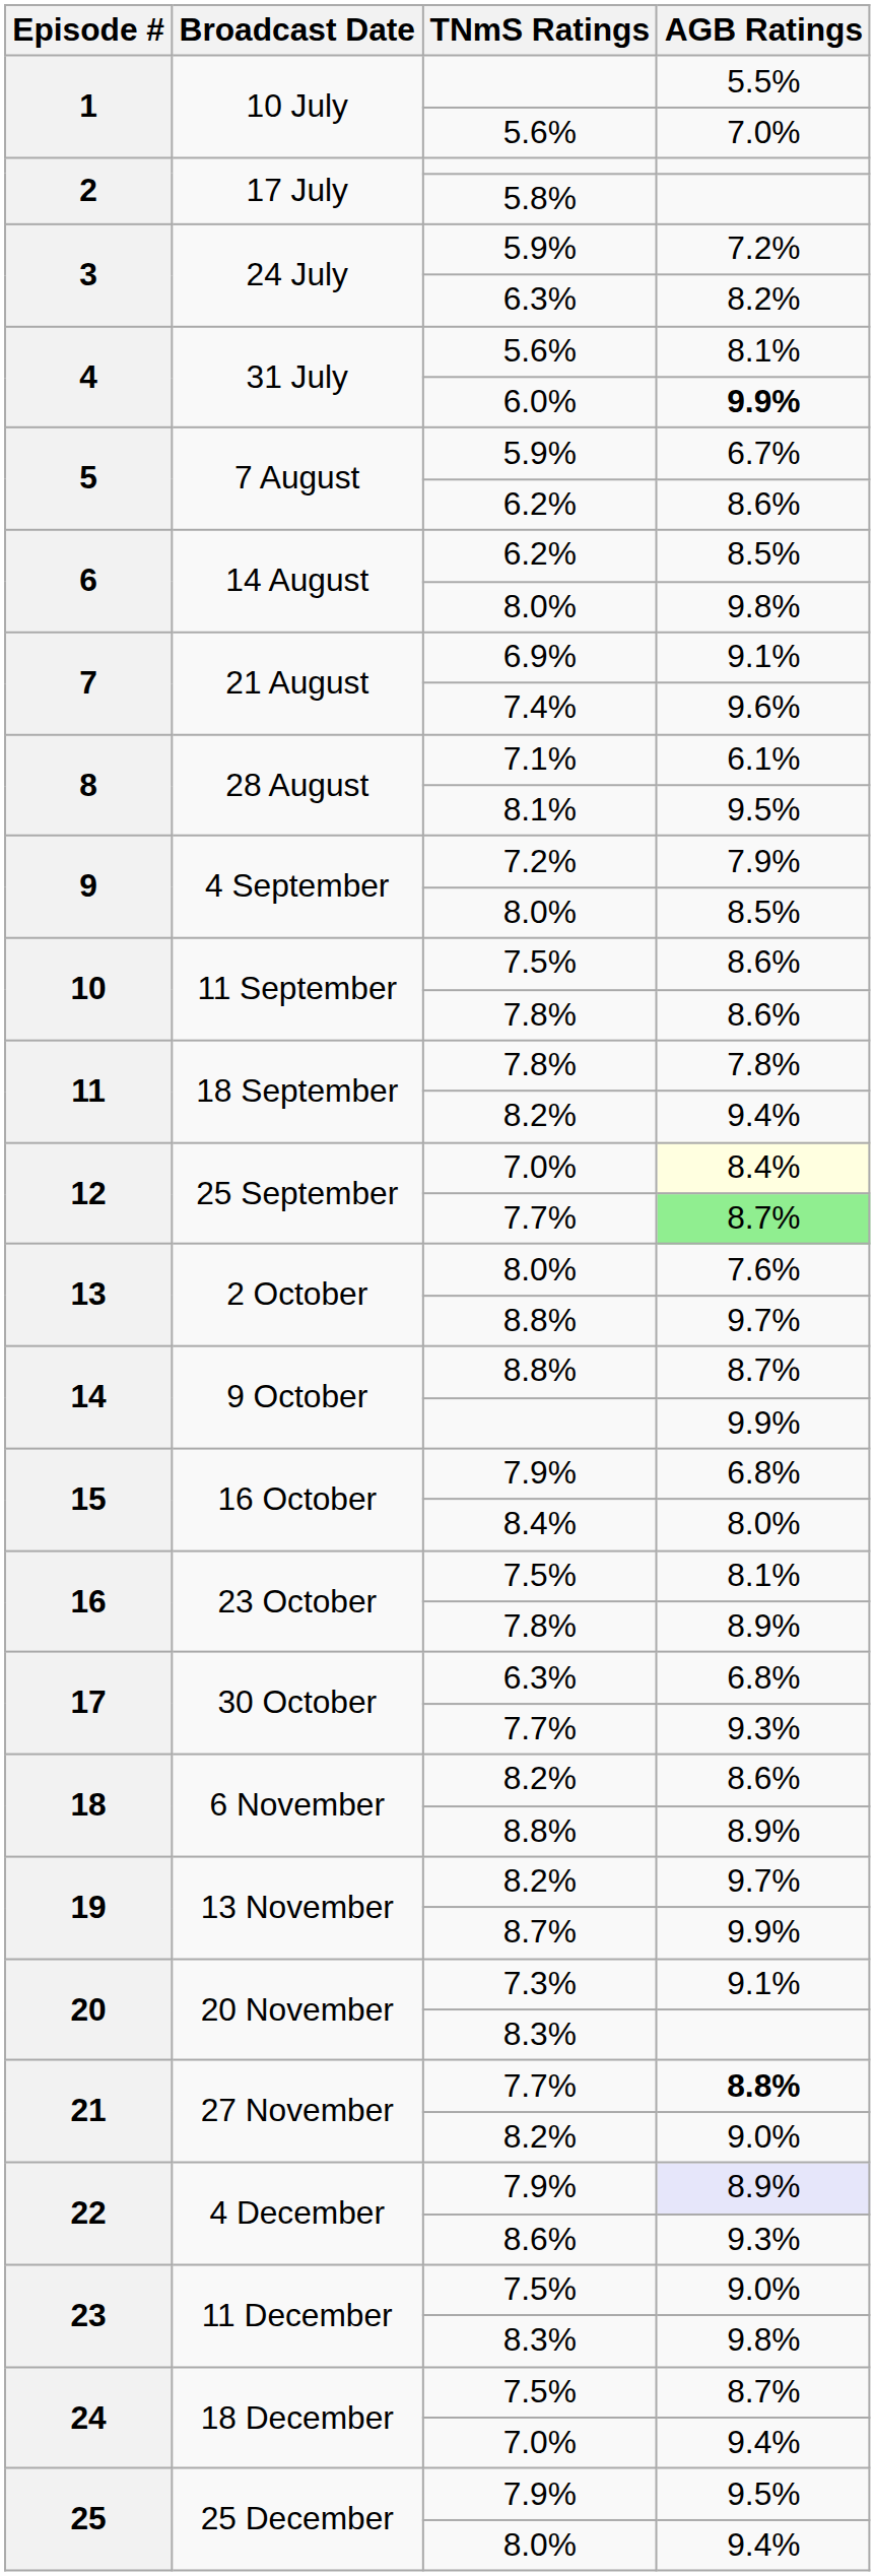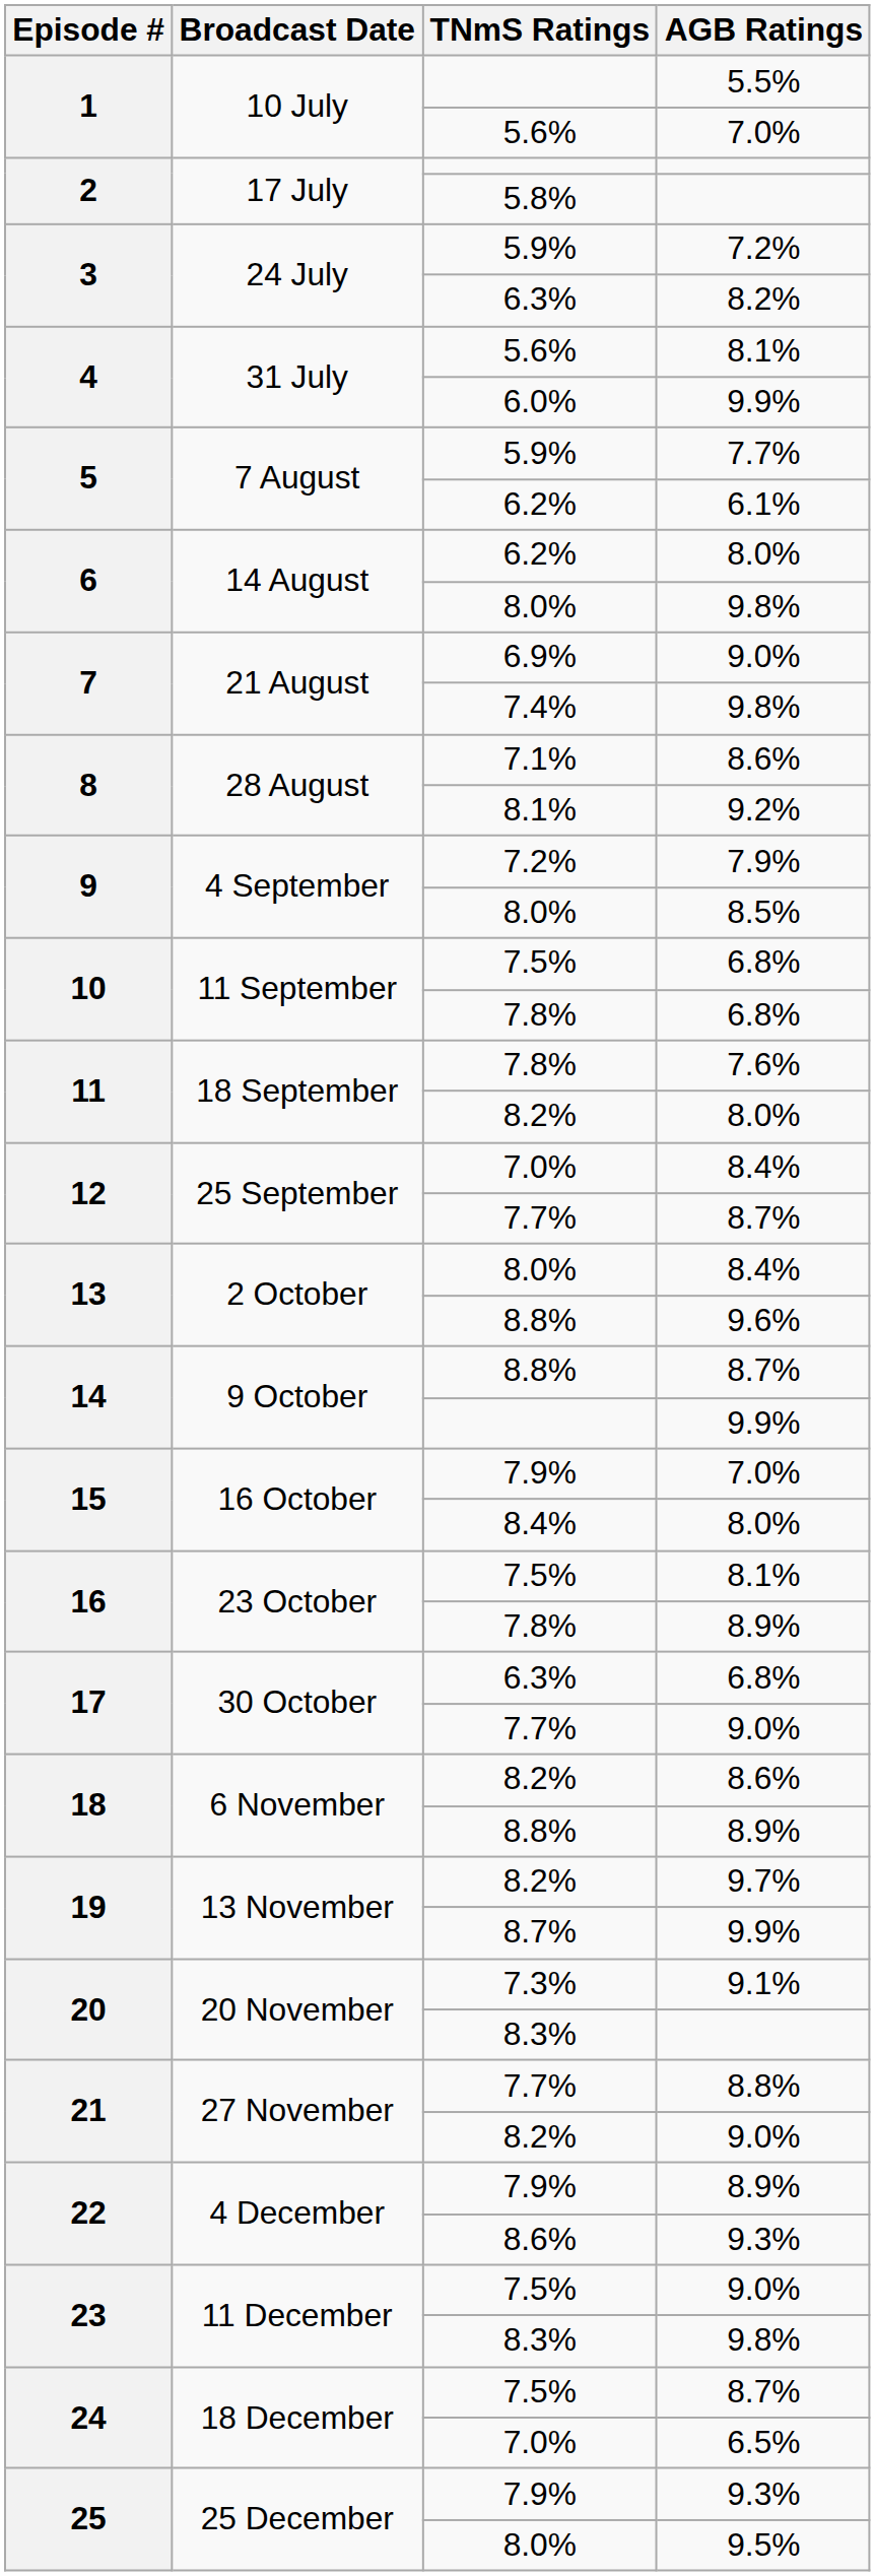 <table class="wikitable" style="text-align:center;">
 <tr>
 <th>Episode #</th>
 <th>Broadcast Date</th>
 <th>TNmS Ratings</th>
 <th>AGB Ratings</th>
 </tr>
 <tr>
 <th rowspan=2>1</th>
 <td rowspan=2>10 July</td>
 <td></td>
 <td>5.5%</td>
 </tr>
 <tr>
 <td>5.6%</td>
 <td>7.0%</td>
 </tr>
 <tr>
 <th rowspan=2>2</th>
 <td rowspan=2>17 July</td>
 <td></td>
 <td></td>
 </tr>
 <tr>
 <td>5.8%</td>
 <td></td>
 </tr>
 <tr>
 <th rowspan=2>3</th>
 <td rowspan=2>24 July</td>
 <td>5.9%</td>
 <td>7.2%</td>
 </tr>
 <tr>
 <td>6.3%</td>
 <td>8.2%</td>
 </tr>
 <tr>
 <th rowspan=2>4</th>
 <td rowspan=2>31 July</td>
 <td>5.6%</td>
 <td>8.1%</td>
 </tr>
 <tr>
 <td>6.0%</td>
-<td><strong>9.9%</strong></td>
+<td>9.9%</td>
 </tr>
 <tr>
 <th rowspan=2>5</th>
 <td rowspan=2>7 August</td>
 <td>5.9%</td>
-<td>6.7%</td>
+<td>7.7%</td>
 </tr>
 <tr>
 <td>6.2%</td>
-<td>8.6%</td>
+<td>6.1%</td>
 </tr>
 <tr>
 <th rowspan=2>6</th>
 <td rowspan=2>14 August</td>
 <td>6.2%</td>
-<td>8.5%</td>
+<td>8.0%</td>
 </tr>
 <tr>
 <td>8.0%</td>
 <td>9.8%</td>
 </tr>
 <tr>
 <th rowspan=2>7</th>
 <td rowspan=2>21 August</td>
 <td>6.9%</td>
-<td>9.1%</td>
+<td>9.0%</td>
 </tr>
 <tr>
 <td>7.4%</td>
-<td>9.6%</td>
+<td>9.8%</td>
 </tr>
 <tr>
 <th rowspan=2>8</th>
 <td rowspan=2>28 August</td>
 <td>7.1%</td>
-<td>6.1%</td>
+<td>8.6%</td>
 </tr>
 <tr>
 <td>8.1%</td>
-<td>9.5%</td>
+<td>9.2%</td>
 </tr>
 <tr>
 <th rowspan=2>9</th>
 <td rowspan=2>4 September</td>
 <td>7.2%</td>
 <td>7.9%</td>
 </tr>
 <tr>
 <td>8.0%</td>
 <td>8.5%</td>
 </tr>
 <tr>
 <th rowspan=2>10</th>
 <td rowspan=2>11 September</td>
 <td>7.5%</td>
-<td>8.6%</td>
+<td>6.8%</td>
 </tr>
 <tr>
 <td>7.8%</td>
-<td>8.6%</td>
+<td>6.8%</td>
 </tr>
 <tr>
 <th rowspan=2>11</th>
 <td rowspan=2>18 September</td>
 <td>7.8%</td>
-<td>7.8%</td>
+<td>7.6%</td>
 </tr>
 <tr>
 <td>8.2%</td>
-<td>9.4%</td>
+<td>8.0%</td>
 </tr>
 <tr>
 <th rowspan=2>12</th>
 <td rowspan=2>25 September</td>
 <td>7.0%</td>
-<td style="background: lightyellow;">8.4%</td>
+<td>8.4%</td>
 </tr>
 <tr>
 <td>7.7%</td>
-<td style="background: lightgreen;">8.7%</td>
+<td>8.7%</td>
 </tr>
 <tr>
 <th rowspan=2>13</th>
 <td rowspan=2>2 October</td>
 <td>8.0%</td>
-<td>7.6%</td>
+<td>8.4%</td>
 </tr>
 <tr>
 <td>8.8%</td>
-<td>9.7%</td>
+<td>9.6%</td>
 </tr>
 <tr>
 <th rowspan=2>14</th>
 <td rowspan=2>9 October</td>
 <td>8.8%</td>
 <td>8.7%</td>
 </tr>
 <tr>
 <td></td>
 <td>9.9%</td>
 </tr>
 <tr>
 <th rowspan=2>15</th>
 <td rowspan=2>16 October</td>
 <td>7.9%</td>
-<td>6.8%</td>
+<td>7.0%</td>
 </tr>
 <tr>
 <td>8.4%</td>
 <td>8.0%</td>
 </tr>
 <tr>
 <th rowspan=2>16</th>
 <td rowspan=2>23 October</td>
 <td>7.5%</td>
 <td>8.1%</td>
 </tr>
 <tr>
 <td>7.8%</td>
 <td>8.9%</td>
 </tr>
 <tr>
 <th rowspan=2>17</th>
 <td rowspan=2>30 October</td>
 <td>6.3%</td>
 <td>6.8%</td>
 </tr>
 <tr>
 <td>7.7%</td>
-<td>9.3%</td>
+<td>9.0%</td>
 </tr>
 <tr>
 <th rowspan=2>18</th>
 <td rowspan=2>6 November</td>
 <td>8.2%</td>
 <td>8.6%</td>
 </tr>
 <tr>
 <td>8.8%</td>
 <td>8.9%</td>
 </tr>
 <tr>
 <th rowspan=2>19</th>
 <td rowspan=2>13 November</td>
 <td>8.2%</td>
 <td>9.7%</td>
 </tr>
 <tr>
 <td>8.7%</td>
 <td>9.9%</td>
 </tr>
 <tr>
 <th rowspan=2>20</th>
 <td rowspan=2>20 November</td>
 <td>7.3%</td>
 <td>9.1%</td>
 </tr>
 <tr>
 <td>8.3%</td>
 <td></td>
 </tr>
 <tr>
 <th rowspan=2>21</th>
 <td rowspan=2>27 November</td>
 <td>7.7%</td>
-<td><strong>8.8%</strong></td>
+<td>8.8%</td>
 </tr>
 <tr>
 <td>8.2%</td>
 <td>9.0%</td>
 </tr>
 <tr>
 <th rowspan=2>22</th>
 <td rowspan=2>4 December</td>
 <td>7.9%</td>
-<td style="background: lavender;">8.9%</td>
+<td>8.9%</td>
 </tr>
 <tr>
 <td>8.6%</td>
 <td>9.3%</td>
 </tr>
 <tr>
 <th rowspan=2>23</th>
 <td rowspan=2>11 December</td>
 <td>7.5%</td>
 <td>9.0%</td>
 </tr>
 <tr>
 <td>8.3%</td>
 <td>9.8%</td>
 </tr>
 <tr>
 <th rowspan=2>24</th>
 <td rowspan=2>18 December</td>
 <td>7.5%</td>
 <td>8.7%</td>
 </tr>
 <tr>
 <td>7.0%</td>
-<td>9.4%</td>
+<td>6.5%</td>
 </tr>
 <tr>
 <th rowspan=2>25</th>
 <td rowspan=2>25 December</td>
 <td>7.9%</td>
-<td>9.5%</td>
+<td>9.3%</td>
 </tr>
 <tr>
 <td>8.0%</td>
-<td>9.4%</td>
+<td>9.5%</td>
 </tr>
 </table>
